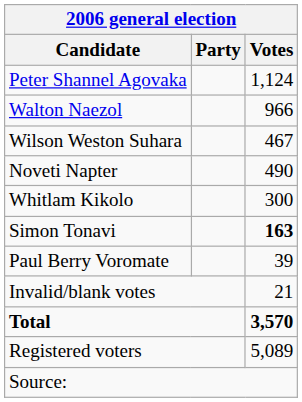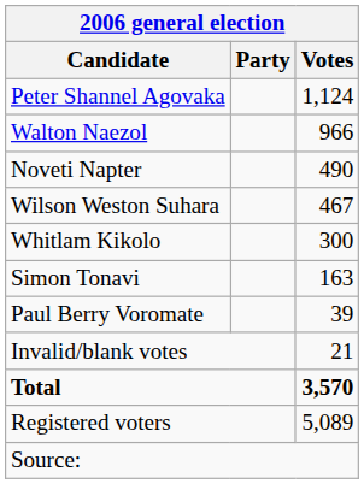 <table class=wikitable style=text-align:left>
 <tr>
 <th colspan=3><a href='#'>2006 general election</a></th>
 </tr>
 <tr>
 <th>Candidate</th>
 <th>Party</th>
 <th>Votes</th>
 </tr>
 <tr>
 <td><a href='#'>Peter Shannel Agovaka</a></td>
 <td></td>
 <td align=right>1,124</td>
 </tr>
 <tr>
 <td><a href='#'>Walton Naezol</a></td>
 <td></td>
 <td align=right>966</td>
 </tr>
 <tr>
+<td>Noveti Napter</td>
+<td></td>
+<td align=right>490</td>
+</tr>
+<tr>
 <td>Wilson Weston Suhara</td>
 <td></td>
 <td align=right>467</td>
-</tr>
-<tr>
-<td>Noveti Napter</td>
-<td></td>
-<td align=right>490</td>
 </tr>
 <tr>
 <td>Whitlam Kikolo</td>
 <td></td>
 <td align=right>300</td>
 </tr>
 <tr>
 <td>Simon Tonavi</td>
 <td></td>
-<td align=right><strong>163</strong></td>
+<td align=right>163</td>
 </tr>
 <tr>
 <td>Paul Berry Voromate</td>
 <td></td>
 <td align=right>39</td>
 </tr>
 <tr>
 <td colspan=2>Invalid/blank votes</td>
 <td align=right>21</td>
 </tr>
 <tr>
 <td colspan=2><strong>Total</strong></td>
 <td align=right><strong>3,570</strong></td>
 </tr>
 <tr>
 <td colspan=2>Registered voters</td>
 <td align=right>5,089</td>
 </tr>
 <tr>
 <td colspan=3>Source: </td>
 </tr>
 </table>
